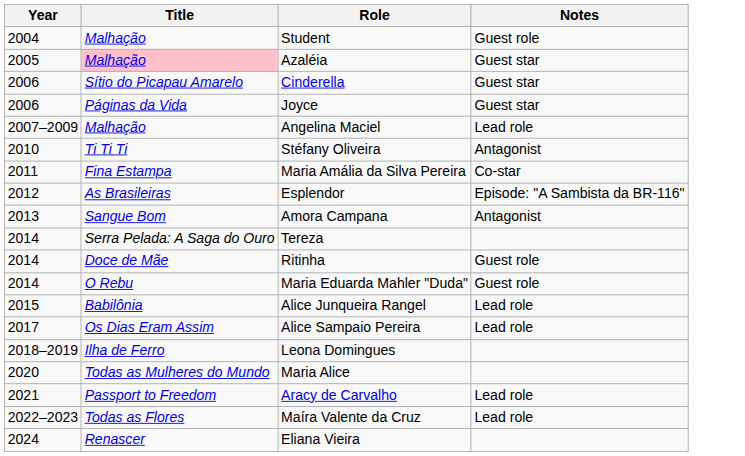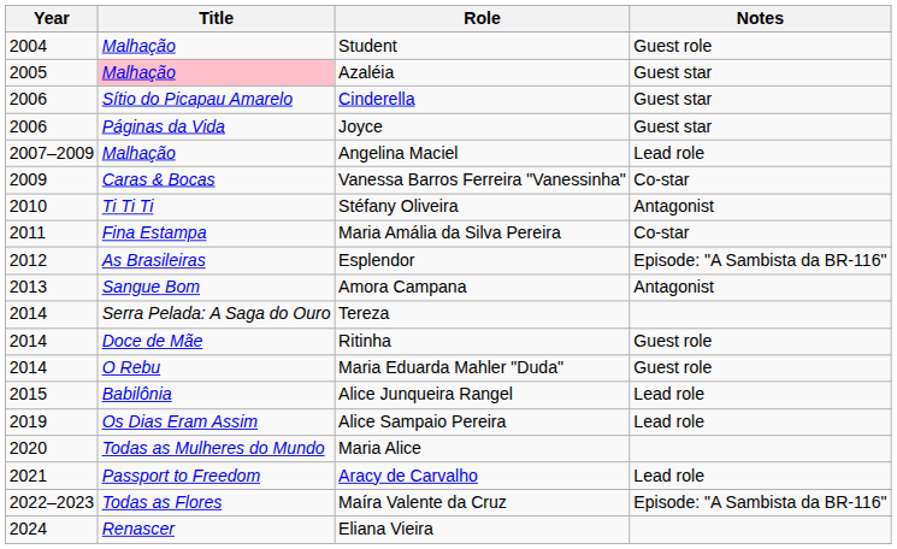 <table class="wikitable">
 <tr style="background:#b0c4de; text-align:center;">
 <th>Year</th>
 <th>Title</th>
 <th>Role</th>
 <th>Notes</th>
 </tr>
 <tr>
 <td>2004</td>
 <td><em><a href='#'>Malhação</a></em></td>
 <td>Student</td>
 <td>Guest role</td>
 </tr>
 <tr>
 <td>2005</td>
 <td style="background: pink;"><em><a href='#'>Malhação</a></em></td>
 <td>Azaléia</td>
 <td>Guest star</td>
 </tr>
 <tr>
 <td>2006</td>
 <td><em><a href='#'>Sítio do Picapau Amarelo</a></em></td>
 <td><a href='#'>Cinderella</a></td>
 <td>Guest star</td>
 </tr>
 <tr>
 <td>2006</td>
 <td><em><a href='#'>Páginas da Vida</a></em></td>
 <td>Joyce</td>
 <td>Guest star</td>
 </tr>
 <tr>
 <td>2007–2009</td>
 <td><em><a href='#'>Malhação</a></em></td>
 <td>Angelina Maciel</td>
 <td>Lead role</td>
+</tr>
+<tr>
+<td>2009</td>
+<td><em><a href='#'>Caras & Bocas</a></em></td>
+<td>Vanessa Barros Ferreira "Vanessinha"</td>
+<td>Co-star</td>
 </tr>
 <tr>
 <td>2010</td>
 <td><em><a href='#'>Ti Ti Ti</a></em></td>
 <td>Stéfany Oliveira</td>
 <td>Antagonist</td>
 </tr>
 <tr>
 <td>2011</td>
 <td><em><a href='#'>Fina Estampa</a></em></td>
 <td>Maria Amália da Silva Pereira</td>
 <td>Co-star</td>
 </tr>
 <tr>
 <td>2012</td>
 <td><em><a href='#'>As Brasileiras</a></em></td>
 <td>Esplendor</td>
 <td>Episode: "A Sambista da BR-116"</td>
 </tr>
 <tr>
 <td>2013</td>
 <td><em><a href='#'>Sangue Bom</a></em></td>
 <td>Amora Campana</td>
 <td>Antagonist</td>
 </tr>
 <tr>
 <td>2014</td>
 <td><em>Serra Pelada: A Saga do Ouro</em></td>
 <td>Tereza</td>
 <td></td>
 </tr>
 <tr>
 <td>2014</td>
 <td><em><a href='#'>Doce de Mãe</a></em></td>
 <td>Ritinha</td>
 <td>Guest role</td>
 </tr>
 <tr>
 <td>2014</td>
 <td><em><a href='#'>O Rebu</a></em></td>
 <td>Maria Eduarda Mahler "Duda"</td>
 <td>Guest role</td>
 </tr>
 <tr>
 <td>2015</td>
 <td><em><a href='#'>Babilônia</a></em></td>
 <td>Alice Junqueira Rangel</td>
 <td>Lead role</td>
 </tr>
 <tr>
-<td>2017</td>
+<td>2019</td>
 <td><em><a href='#'>Os Dias Eram Assim</a></em></td>
 <td>Alice Sampaio Pereira</td>
 <td>Lead role</td>
-</tr>
-<tr>
-<td>2018–2019</td>
-<td><em><a href='#'>Ilha de Ferro</a></em></td>
-<td>Leona Domingues</td>
-<td></td>
 </tr>
 <tr>
 <td>2020</td>
 <td><em><a href='#'>Todas as Mulheres do Mundo</a></em></td>
 <td>Maria Alice</td>
 <td></td>
 </tr>
 <tr>
 <td>2021</td>
 <td><em><a href='#'>Passport to Freedom</a></em></td>
 <td><a href='#'>Aracy de Carvalho</a></td>
 <td>Lead role</td>
 </tr>
 <tr>
 <td>2022–2023</td>
 <td><em><a href='#'>Todas as Flores</a></em></td>
 <td>Maíra Valente da Cruz</td>
-<td>Lead role</td>
+<td>Episode: "A Sambista da BR-116"</td>
 </tr>
 <tr>
 <td>2024</td>
 <td><em><a href='#'>Renascer</a></em></td>
 <td>Eliana Vieira</td>
 <td></td>
 </tr>
 </table>
